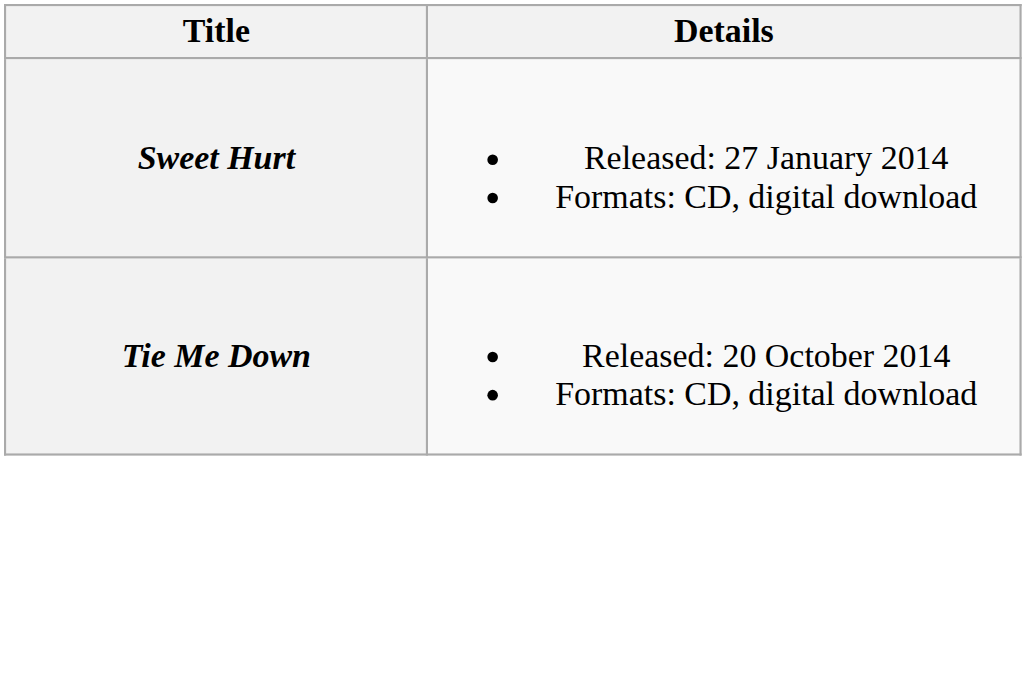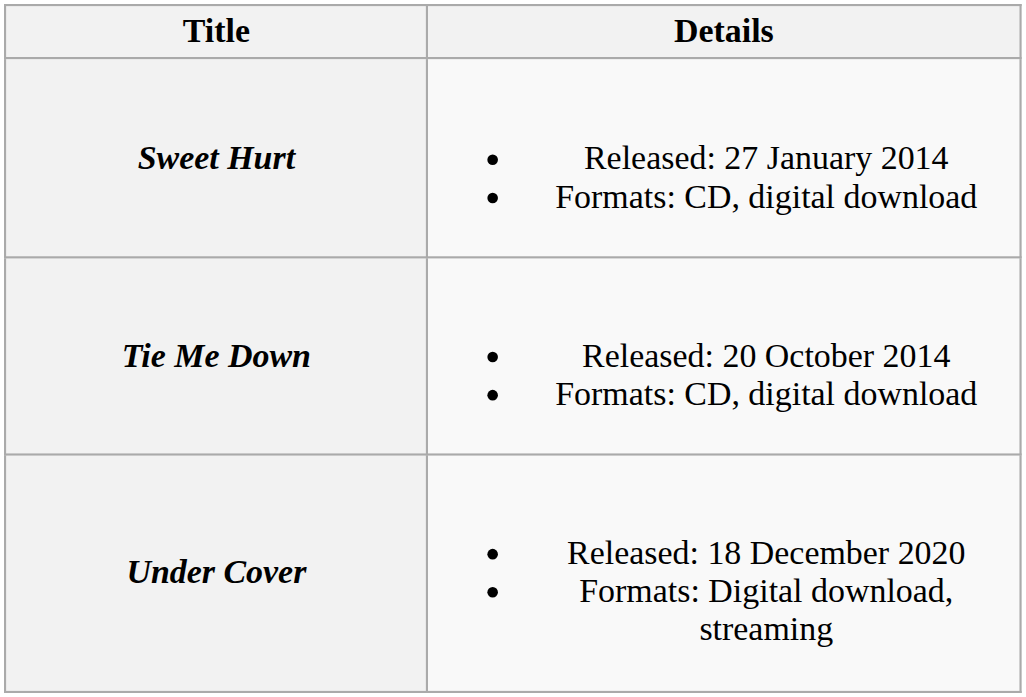 <table class="wikitable plainrowheaders" style="text-align:center;">
 <tr>
 <th scope="col" style="width:12em;">Title</th>
 <th scope="col" style="width:17em;">Details</th>
 </tr>
 <tr>
 <th scope="row"><em>Sweet Hurt</em></th>
 <td><br><ul><li>Released: 27 January 2014</li><li>Formats: CD, digital download</li></ul></td>
 </tr>
 <tr>
 <th scope="row"><em>Tie Me Down</em></th>
 <td><br><ul><li>Released: 20 October 2014</li><li>Formats: CD, digital download</li></ul></td>
 </tr>
+<tr>
+<th scope="row"><em>Under Cover</em></th>
+<td><br><ul><li>Released: 18 December 2020</li><li>Formats: Digital download, streaming</li></ul></td>
+</tr>
 </table>
